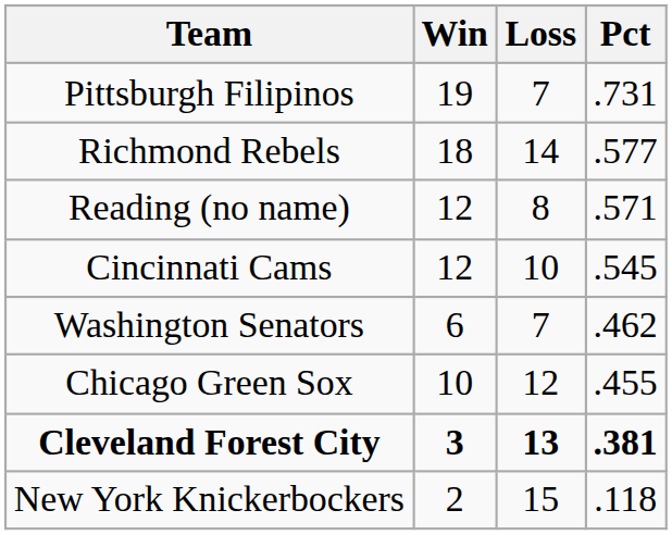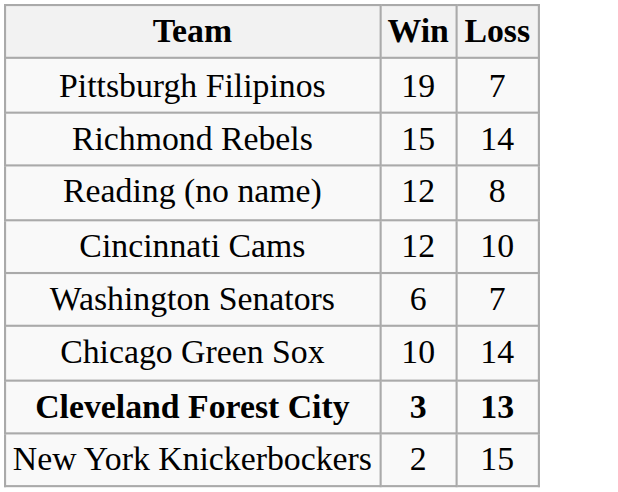 <table class="wikitable" style="text-align:center">
 <tr>
 <th>Team</th>
 <th>Win</th>
 <th>Loss</th>
-<th>Pct</th>
 </tr>
 <tr>
 <td>Pittsburgh Filipinos</td>
 <td>19</td>
 <td>7</td>
-<td>.731</td>
 </tr>
 <tr>
 <td>Richmond Rebels</td>
-<td>18</td>
+<td>15</td>
 <td>14</td>
-<td>.577</td>
 </tr>
 <tr>
 <td>Reading (no name)</td>
 <td>12</td>
 <td>8</td>
-<td>.571</td>
 </tr>
 <tr>
 <td>Cincinnati Cams</td>
 <td>12</td>
 <td>10</td>
-<td>.545</td>
 </tr>
 <tr>
 <td>Washington Senators</td>
 <td>6</td>
 <td>7</td>
-<td>.462</td>
 </tr>
 <tr>
 <td>Chicago Green Sox</td>
 <td>10</td>
-<td>12</td>
-<td>.455</td>
+<td>14</td>
 </tr>
 <tr>
 <td><strong>Cleveland Forest City</strong></td>
 <td><strong>3</strong></td>
 <td><strong>13</strong></td>
-<td><strong>.381</strong></td>
 </tr>
 <tr>
 <td>New York Knickerbockers</td>
 <td>2</td>
 <td>15</td>
-<td>.118</td>
 </tr>
 </table>
